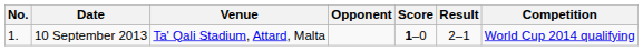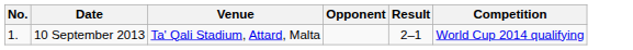 <table class="wikitable">
 <tr>
 <th>No.</th>
 <th>Date</th>
 <th>Venue</th>
 <th>Opponent</th>
-<th>Score</th>
 <th>Result</th>
 <th>Competition</th>
 </tr>
 <tr>
 <td>1.</td>
 <td>10 September 2013</td>
 <td><a href='#'>Ta' Qali Stadium</a>, <a href='#'>Attard</a>, Malta</td>
 <td></td>
-<td align=center><strong>1</strong>–0</td>
 <td align=center>2–1</td>
 <td><a href='#'>World Cup 2014 qualifying</a></td>
 </tr>
 </table>
